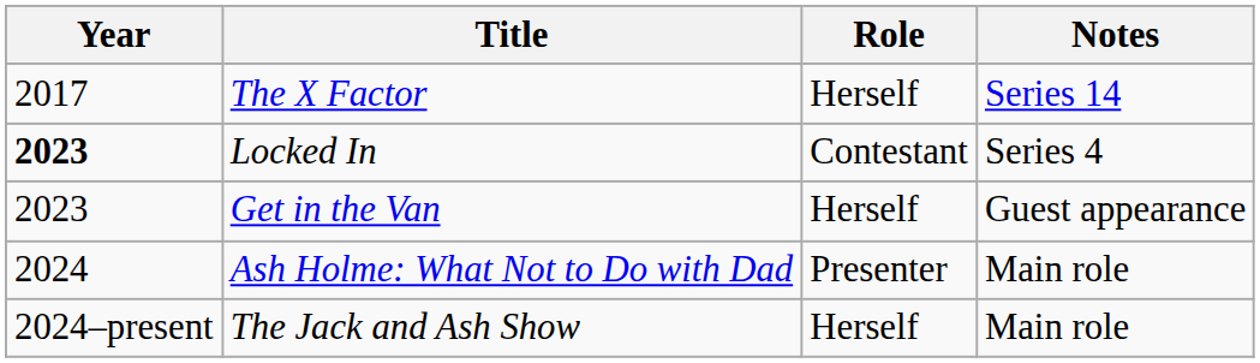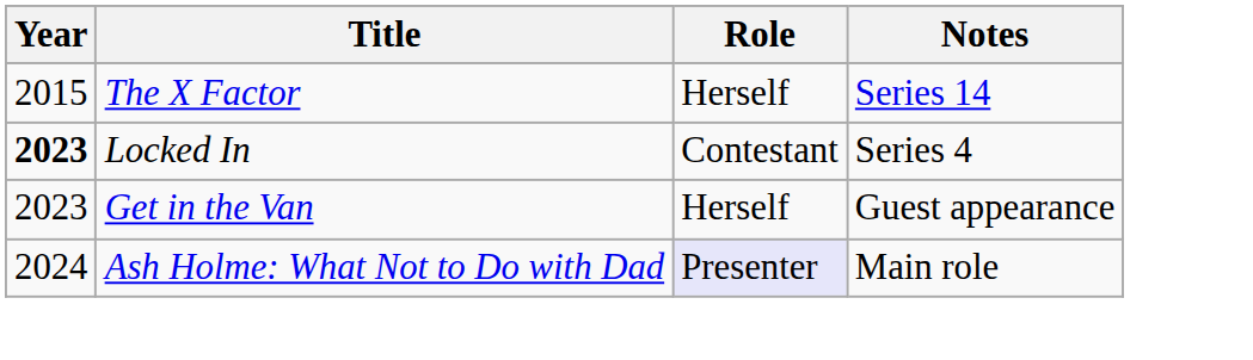 <table class="wikitable">
 <tr>
 <th>Year</th>
 <th>Title</th>
 <th>Role</th>
 <th>Notes</th>
 </tr>
 <tr>
-<td>2017</td>
+<td>2015</td>
 <td><em><a href='#'>The X Factor</a></em></td>
 <td>Herself</td>
 <td><a href='#'>Series 14</a></td>
 </tr>
 <tr>
 <td><strong>2023</strong></td>
 <td><em>Locked In</em></td>
 <td>Contestant</td>
 <td>Series 4</td>
 </tr>
 <tr>
 <td>2023</td>
 <td><em><a href='#'>Get in the Van</a></em></td>
 <td>Herself</td>
 <td>Guest appearance</td>
 </tr>
 <tr>
 <td>2024</td>
 <td><em><a href='#'>Ash Holme: What Not to Do with Dad</a></em></td>
-<td>Presenter</td>
-<td>Main role</td>
-</tr>
-<tr>
-<td>2024–present</td>
-<td><em>The Jack and Ash Show</em></td>
-<td>Herself</td>
+<td style="background: lavender;">Presenter</td>
 <td>Main role</td>
 </tr>
 </table>
